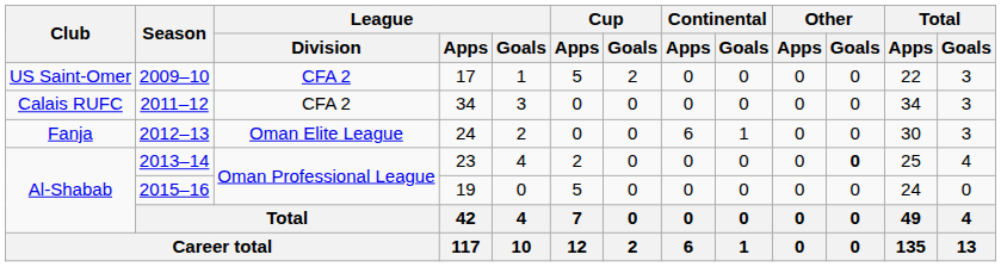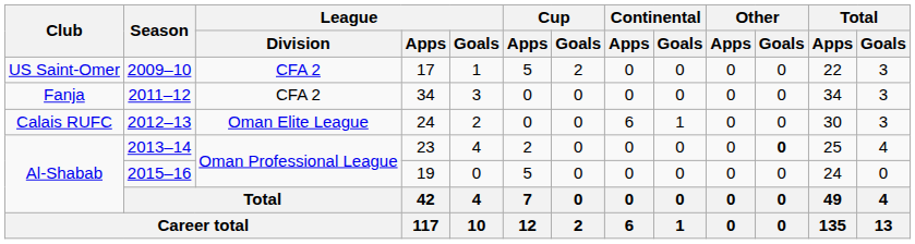 <table class="wikitable" style="text-align:center">
 <tr>
 <th rowspan="2">Club</th>
 <th rowspan="2">Season</th>
 <th colspan="3">League</th>
 <th colspan="2">Cup</th>
 <th colspan="2">Continental</th>
 <th colspan="2">Other</th>
 <th colspan="2">Total</th>
 </tr>
 <tr>
 <th>Division</th>
 <th>Apps</th>
 <th>Goals</th>
 <th>Apps</th>
 <th>Goals</th>
 <th>Apps</th>
 <th>Goals</th>
 <th>Apps</th>
 <th>Goals</th>
 <th>Apps</th>
 <th>Goals</th>
 </tr>
 <tr>
 <td><a href='#'>US Saint-Omer</a></td>
 <td><a href='#'>2009–10</a></td>
 <td><a href='#'>CFA 2</a></td>
 <td>17</td>
 <td>1</td>
 <td>5</td>
 <td>2</td>
 <td>0</td>
 <td>0</td>
 <td>0</td>
 <td>0</td>
 <td>22</td>
 <td>3</td>
 </tr>
 <tr>
-<td><a href='#'>Calais RUFC</a></td>
+<td><a href='#'>Fanja</a></td>
 <td><a href='#'>2011–12</a></td>
 <td>CFA 2</td>
 <td>34</td>
 <td>3</td>
 <td>0</td>
 <td>0</td>
 <td>0</td>
 <td>0</td>
 <td>0</td>
 <td>0</td>
 <td>34</td>
 <td>3</td>
 </tr>
 <tr>
-<td><a href='#'>Fanja</a></td>
+<td><a href='#'>Calais RUFC</a></td>
 <td><a href='#'>2012–13</a></td>
 <td><a href='#'>Oman Elite League</a></td>
 <td>24</td>
 <td>2</td>
 <td>0</td>
 <td>0</td>
 <td>6</td>
 <td>1</td>
 <td>0</td>
 <td>0</td>
 <td>30</td>
 <td>3</td>
 </tr>
 <tr>
 <td rowspan="3"><a href='#'>Al-Shabab</a></td>
 <td><a href='#'>2013–14</a></td>
 <td rowspan="2"><a href='#'>Oman Professional League</a></td>
 <td>23</td>
 <td>4</td>
 <td>2</td>
 <td>0</td>
 <td>0</td>
 <td>0</td>
 <td>0</td>
 <td><strong>0</strong></td>
 <td>25</td>
 <td>4</td>
 </tr>
 <tr>
 <td><a href='#'>2015–16</a></td>
 <td>19</td>
 <td>0</td>
 <td>5</td>
 <td>0</td>
 <td>0</td>
 <td>0</td>
 <td>0</td>
 <td>0</td>
 <td>24</td>
 <td>0</td>
 </tr>
 <tr>
 <th colspan="2">Total</th>
 <th>42</th>
 <th>4</th>
 <th>7</th>
 <th>0</th>
 <th>0</th>
 <th>0</th>
 <th>0</th>
 <th>0</th>
 <th>49</th>
 <th>4</th>
 </tr>
 <tr>
 <th colspan="3">Career total</th>
 <th>117</th>
 <th>10</th>
 <th>12</th>
 <th>2</th>
 <th>6</th>
 <th>1</th>
 <th>0</th>
 <th>0</th>
 <th>135</th>
 <th>13</th>
 </tr>
 </table>
